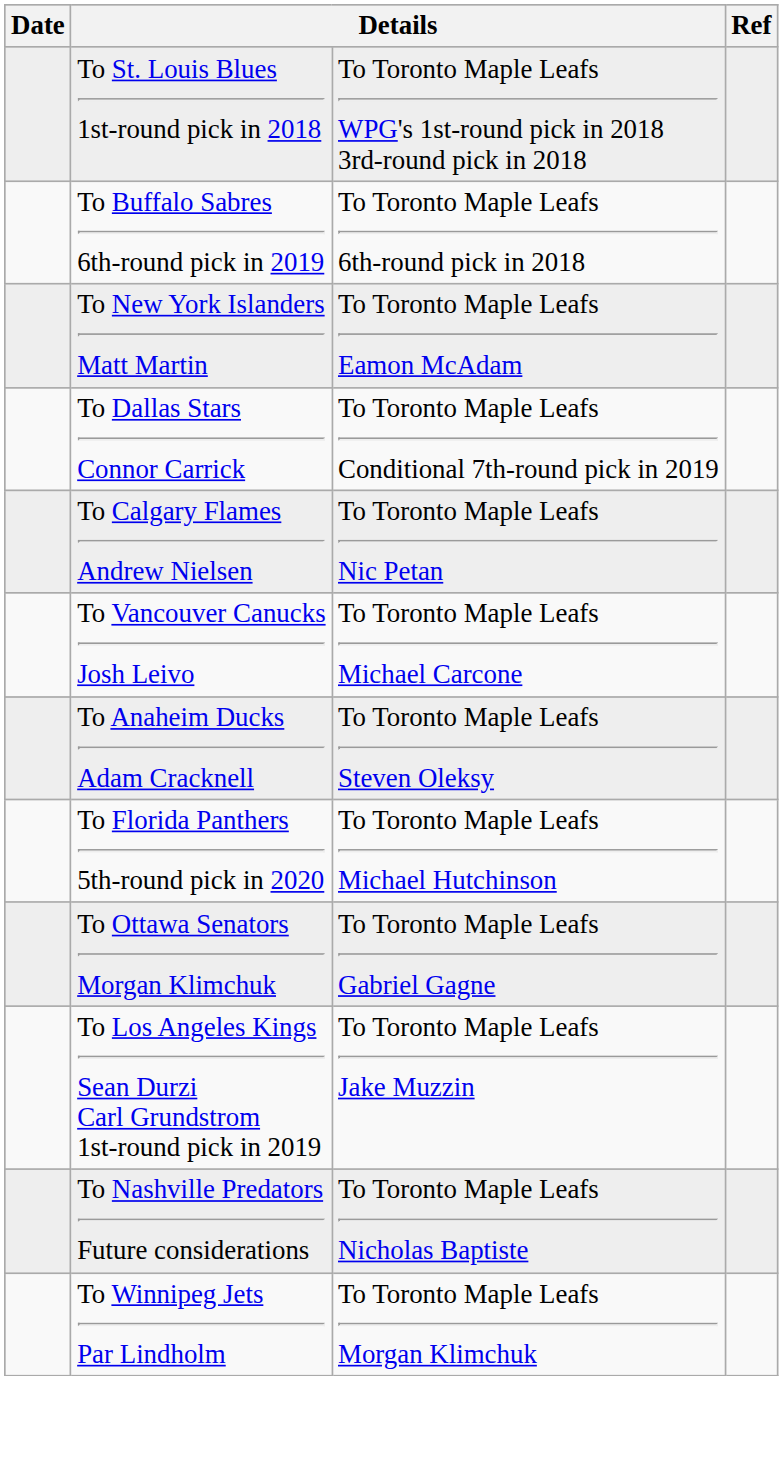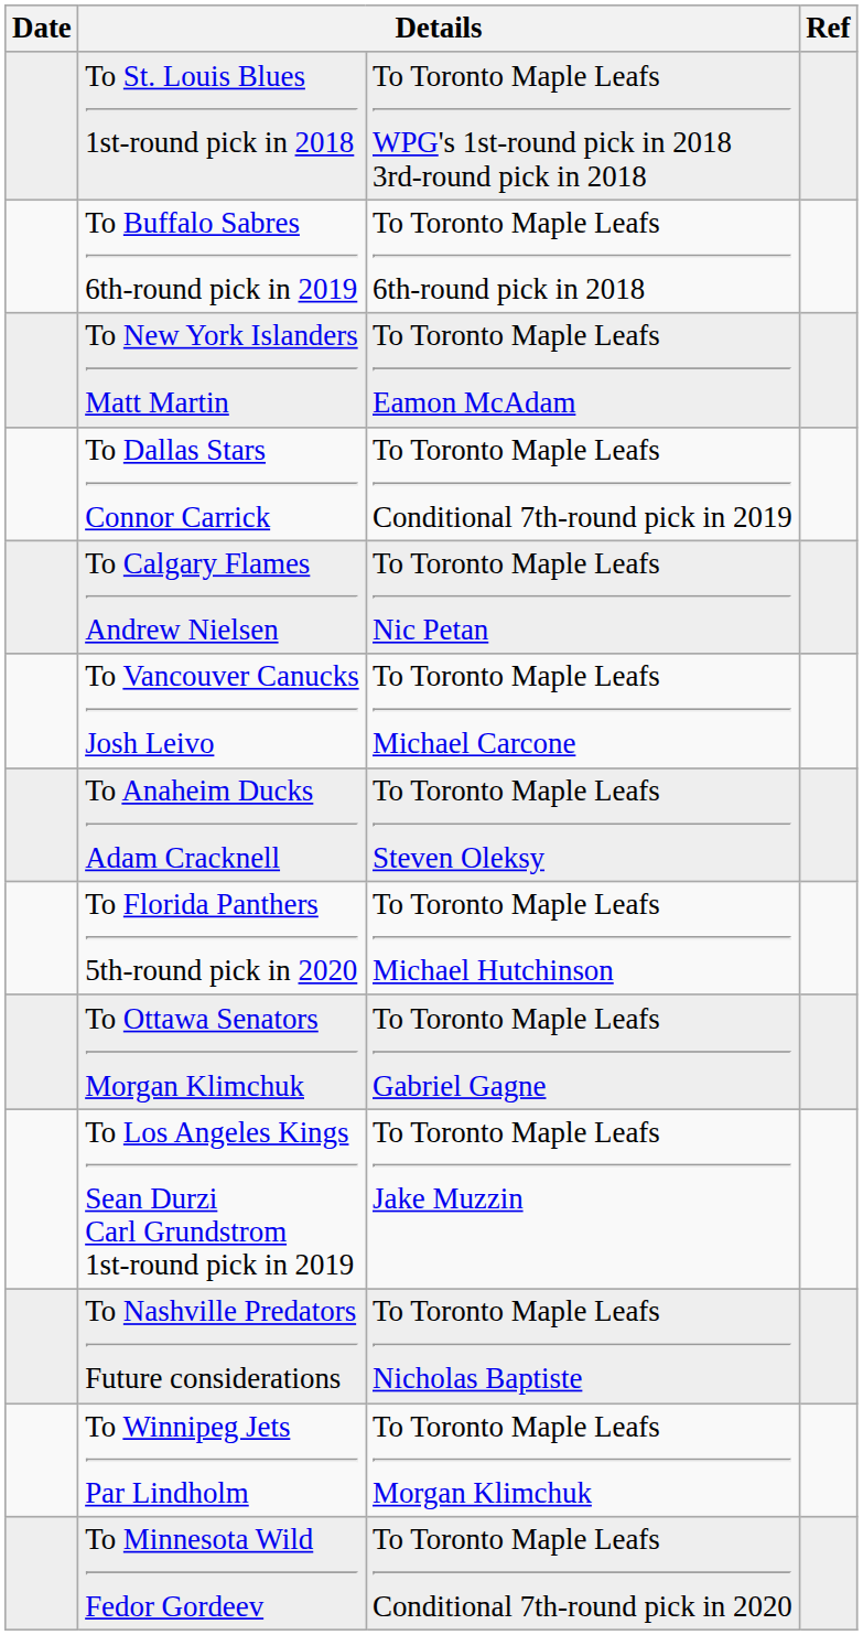 <table class="wikitable">
 <tr>
 <th>Date</th>
 <th colspan="2">Details</th>
 <th>Ref</th>
 </tr>
 <tr style="background:#eee;">
 <td></td>
 <td valign="top">To <a href='#'>St. Louis Blues</a><hr>1st-round pick in <a href='#'>2018</a></td>
 <td valign="top">To Toronto Maple Leafs<hr><a href='#'>WPG</a>'s 1st-round pick in 2018<br>3rd-round pick in 2018</td>
 <td></td>
 </tr>
 <tr>
 <td></td>
 <td valign="top">To <a href='#'>Buffalo Sabres</a><hr>6th-round pick in <a href='#'>2019</a></td>
 <td valign="top">To Toronto Maple Leafs<hr>6th-round pick in 2018</td>
 <td></td>
 </tr>
 <tr style="background:#eee;">
 <td></td>
 <td valign="top">To <a href='#'>New York Islanders</a><hr><a href='#'>Matt Martin</a></td>
 <td valign="top">To Toronto Maple Leafs<hr><a href='#'>Eamon McAdam</a></td>
 <td></td>
 </tr>
 <tr>
 <td></td>
 <td valign="top">To <a href='#'>Dallas Stars</a><hr><a href='#'>Connor Carrick</a></td>
 <td valign="top">To Toronto Maple Leafs<hr>Conditional 7th-round pick in 2019</td>
 <td></td>
 </tr>
 <tr style="background:#eee;">
 <td></td>
 <td valign="top">To <a href='#'>Calgary Flames</a><hr><a href='#'>Andrew Nielsen</a></td>
 <td valign="top">To Toronto Maple Leafs<hr><a href='#'>Nic Petan</a></td>
 <td></td>
 </tr>
 <tr>
 <td></td>
 <td valign="top">To <a href='#'>Vancouver Canucks</a><hr><a href='#'>Josh Leivo</a></td>
 <td valign="top">To Toronto Maple Leafs<hr><a href='#'>Michael Carcone</a></td>
 <td></td>
 </tr>
 <tr style="background:#eee;">
 <td></td>
 <td valign="top">To <a href='#'>Anaheim Ducks</a><hr><a href='#'>Adam Cracknell</a></td>
 <td valign="top">To Toronto Maple Leafs<hr><a href='#'>Steven Oleksy</a></td>
 <td></td>
 </tr>
 <tr>
 <td></td>
 <td valign="top">To <a href='#'>Florida Panthers</a><hr>5th-round pick in <a href='#'>2020</a></td>
 <td valign="top">To Toronto Maple Leafs<hr><a href='#'>Michael Hutchinson</a></td>
 <td></td>
 </tr>
 <tr style="background:#eee;">
 <td></td>
 <td valign="top">To <a href='#'>Ottawa Senators</a><hr><a href='#'>Morgan Klimchuk</a></td>
 <td valign="top">To Toronto Maple Leafs<hr><a href='#'>Gabriel Gagne</a></td>
 <td></td>
 </tr>
 <tr>
 <td></td>
 <td valign="top">To <a href='#'>Los Angeles Kings</a><hr><a href='#'>Sean Durzi</a><br><a href='#'>Carl Grundstrom</a><br>1st-round pick in 2019</td>
 <td valign="top">To Toronto Maple Leafs<hr><a href='#'>Jake Muzzin</a></td>
 <td></td>
 </tr>
 <tr style="background:#eee;">
 <td></td>
 <td valign="top">To <a href='#'>Nashville Predators</a><hr>Future considerations</td>
 <td valign="top">To Toronto Maple Leafs<hr><a href='#'>Nicholas Baptiste</a></td>
 <td></td>
 </tr>
 <tr>
 <td></td>
 <td valign="top">To <a href='#'>Winnipeg Jets</a><hr><a href='#'>Par Lindholm</a></td>
 <td valign="top">To Toronto Maple Leafs<hr><a href='#'>Morgan Klimchuk</a></td>
 <td></td>
 </tr>
+<tr style="background:#eee;">
+<td></td>
+<td valign="top">To <a href='#'>Minnesota Wild</a><hr><a href='#'>Fedor Gordeev</a></td>
+<td valign="top">To Toronto Maple Leafs<hr>Conditional 7th-round pick in 2020</td>
+<td></td>
+</tr>
 </table>
